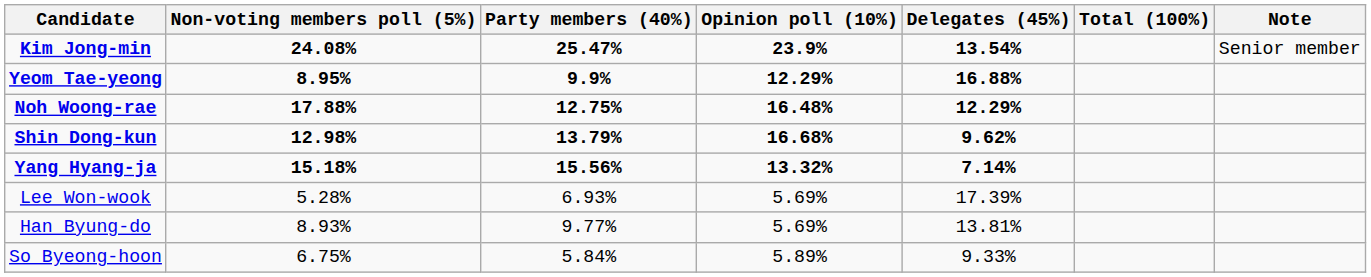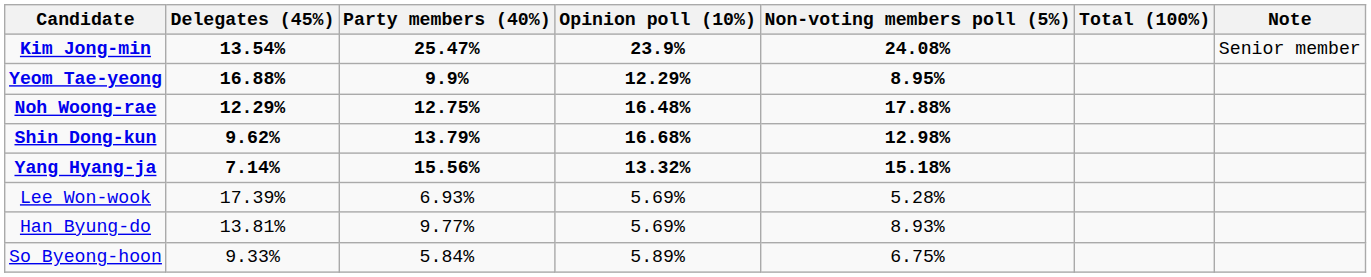 <table class="wikitable" style="text-align:center;">
 <tr>
 <th>Candidate</th>
-<th>Non-voting members poll (5%)</th>
+<th>Delegates (45%)</th>
 <th>Party members (40%)</th>
 <th>Opinion poll (10%)</th>
-<th>Delegates (45%)</th>
+<th>Non-voting members poll (5%)</th>
 <th>Total (100%)</th>
 <th>Note</th>
 </tr>
 <tr>
 <td><a href='#'><strong>Kim Jong-min</strong></a></td>
-<td><strong>24.08%</strong></td>
+<td><strong>13.54%</strong></td>
 <td><strong>25.47%</strong></td>
 <td><strong>23.9%</strong></td>
-<td><strong>13.54%</strong></td>
+<td><strong>24.08%</strong></td>
 <td></td>
 <td>Senior member</td>
 </tr>
 <tr>
 <td><strong><a href='#'>Yeom Tae-yeong</a></strong></td>
-<td><strong>8.95%</strong></td>
+<td><strong>16.88%</strong></td>
 <td><strong>9.9%</strong></td>
 <td><strong>12.29%</strong></td>
-<td><strong>16.88%</strong></td>
+<td><strong>8.95%</strong></td>
 <td></td>
 <td></td>
 </tr>
 <tr>
 <td><a href='#'><strong>Noh Woong-rae</strong></a></td>
-<td><strong>17.88%</strong></td>
+<td><strong>12.29%</strong></td>
 <td><strong>12.75%</strong></td>
 <td><strong>16.48%</strong></td>
-<td><strong>12.29%</strong></td>
+<td><strong>17.88%</strong></td>
 <td></td>
 <td></td>
 </tr>
 <tr>
 <td><strong><a href='#'>Shin Dong-kun</a></strong></td>
-<td><strong>12.98%</strong></td>
+<td><strong>9.62%</strong></td>
 <td><strong>13.79%</strong></td>
 <td><strong>16.68%</strong></td>
-<td><strong>9.62%</strong></td>
+<td><strong>12.98%</strong></td>
 <td></td>
 <td></td>
 </tr>
 <tr>
 <td><strong><a href='#'>Yang Hyang-ja</a></strong></td>
-<td><strong>15.18%</strong></td>
+<td><strong>7.14%</strong></td>
 <td><strong>15.56%</strong></td>
 <td><strong>13.32%</strong></td>
-<td><strong>7.14%</strong></td>
+<td><strong>15.18%</strong></td>
 <td></td>
 <td></td>
 </tr>
 <tr>
 <td><a href='#'>Lee Won-wook</a></td>
-<td>5.28%</td>
+<td>17.39%</td>
 <td>6.93%</td>
 <td>5.69%</td>
-<td>17.39%</td>
+<td>5.28%</td>
 <td></td>
 <td></td>
 </tr>
 <tr>
 <td><a href='#'>Han Byung-do</a></td>
-<td>8.93%</td>
+<td>13.81%</td>
 <td>9.77%</td>
 <td>5.69%</td>
-<td>13.81%</td>
+<td>8.93%</td>
 <td></td>
 <td></td>
 </tr>
 <tr>
 <td><a href='#'>So Byeong-hoon</a></td>
-<td>6.75%</td>
+<td>9.33%</td>
 <td>5.84%</td>
 <td>5.89%</td>
-<td>9.33%</td>
+<td>6.75%</td>
 <td></td>
 <td></td>
 </tr>
 </table>
